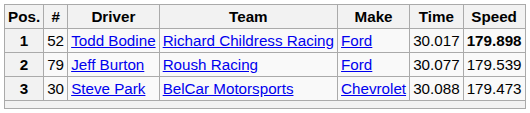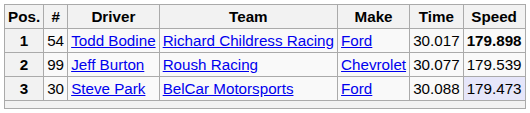 <table class="wikitable" style="font-size:95%">
 <tr>
 <th>Pos.</th>
 <th>#</th>
 <th>Driver</th>
 <th>Team</th>
 <th>Make</th>
 <th>Time</th>
 <th>Speed</th>
 </tr>
 <tr>
 <th>1</th>
-<td>52</td>
+<td>54</td>
 <td><a href='#'>Todd Bodine</a></td>
 <td><a href='#'>Richard Childress Racing</a></td>
 <td><a href='#'>Ford</a></td>
 <td>30.017</td>
 <td><strong>179.898</strong></td>
 </tr>
 <tr>
 <th>2</th>
-<td>79</td>
+<td>99</td>
 <td><a href='#'>Jeff Burton</a></td>
 <td><a href='#'>Roush Racing</a></td>
-<td><a href='#'>Ford</a></td>
+<td><a href='#'>Chevrolet</a></td>
 <td>30.077</td>
 <td>179.539</td>
 </tr>
 <tr>
 <th>3</th>
 <td>30</td>
 <td><a href='#'>Steve Park</a></td>
 <td><a href='#'>BelCar Motorsports</a></td>
-<td><a href='#'>Chevrolet</a></td>
+<td><a href='#'>Ford</a></td>
 <td>30.088</td>
-<td>179.473</td>
+<td style="background: lavender;">179.473</td>
 </tr>
 <tr>
 <th colspan="7"></th>
 </tr>
 </table>
